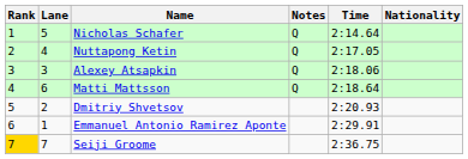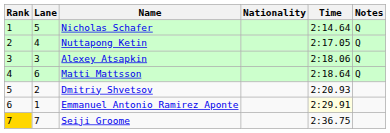 <table class="wikitable">
 <tr>
 <th>Rank</th>
 <th>Lane</th>
 <th>Name</th>
+<th>Nationality</th>
+<th>Time</th>
 <th>Notes</th>
-<th>Time</th>
-<th>Nationality</th>
 </tr>
 <tr bgcolor=ccffcc>
 <td>1</td>
 <td>5</td>
 <td><a href='#'>Nicholas Schafer</a></td>
+<td></td>
+<td>2:14.64</td>
 <td>Q</td>
-<td>2:14.64</td>
-<td></td>
 </tr>
 <tr bgcolor=ccffcc>
 <td>2</td>
 <td>4</td>
 <td><a href='#'>Nuttapong Ketin</a></td>
+<td></td>
+<td>2:17.05</td>
 <td>Q</td>
-<td>2:17.05</td>
-<td></td>
 </tr>
 <tr bgcolor=ccffcc>
 <td>3</td>
 <td>3</td>
 <td><a href='#'>Alexey Atsapkin</a></td>
+<td></td>
+<td>2:18.06</td>
 <td>Q</td>
-<td>2:18.06</td>
-<td></td>
 </tr>
 <tr bgcolor=ccffcc>
 <td>4</td>
 <td>6</td>
 <td><a href='#'>Matti Mattsson</a></td>
+<td></td>
+<td>2:18.64</td>
 <td>Q</td>
-<td>2:18.64</td>
-<td></td>
 </tr>
 <tr>
 <td>5</td>
 <td>2</td>
 <td><a href='#'>Dmitriy Shvetsov</a></td>
 <td></td>
 <td>2:20.93</td>
 <td></td>
 </tr>
 <tr>
 <td>6</td>
 <td>1</td>
 <td><a href='#'>Emmanuel Antonio Ramirez Aponte</a></td>
 <td></td>
-<td>2:29.91</td>
+<td style="background: lightyellow;">2:29.91</td>
 <td></td>
 </tr>
 <tr>
 <td style="background: gold;">7</td>
 <td>7</td>
 <td><a href='#'>Seiji Groome</a></td>
 <td></td>
 <td>2:36.75</td>
 <td></td>
 </tr>
 </table>
